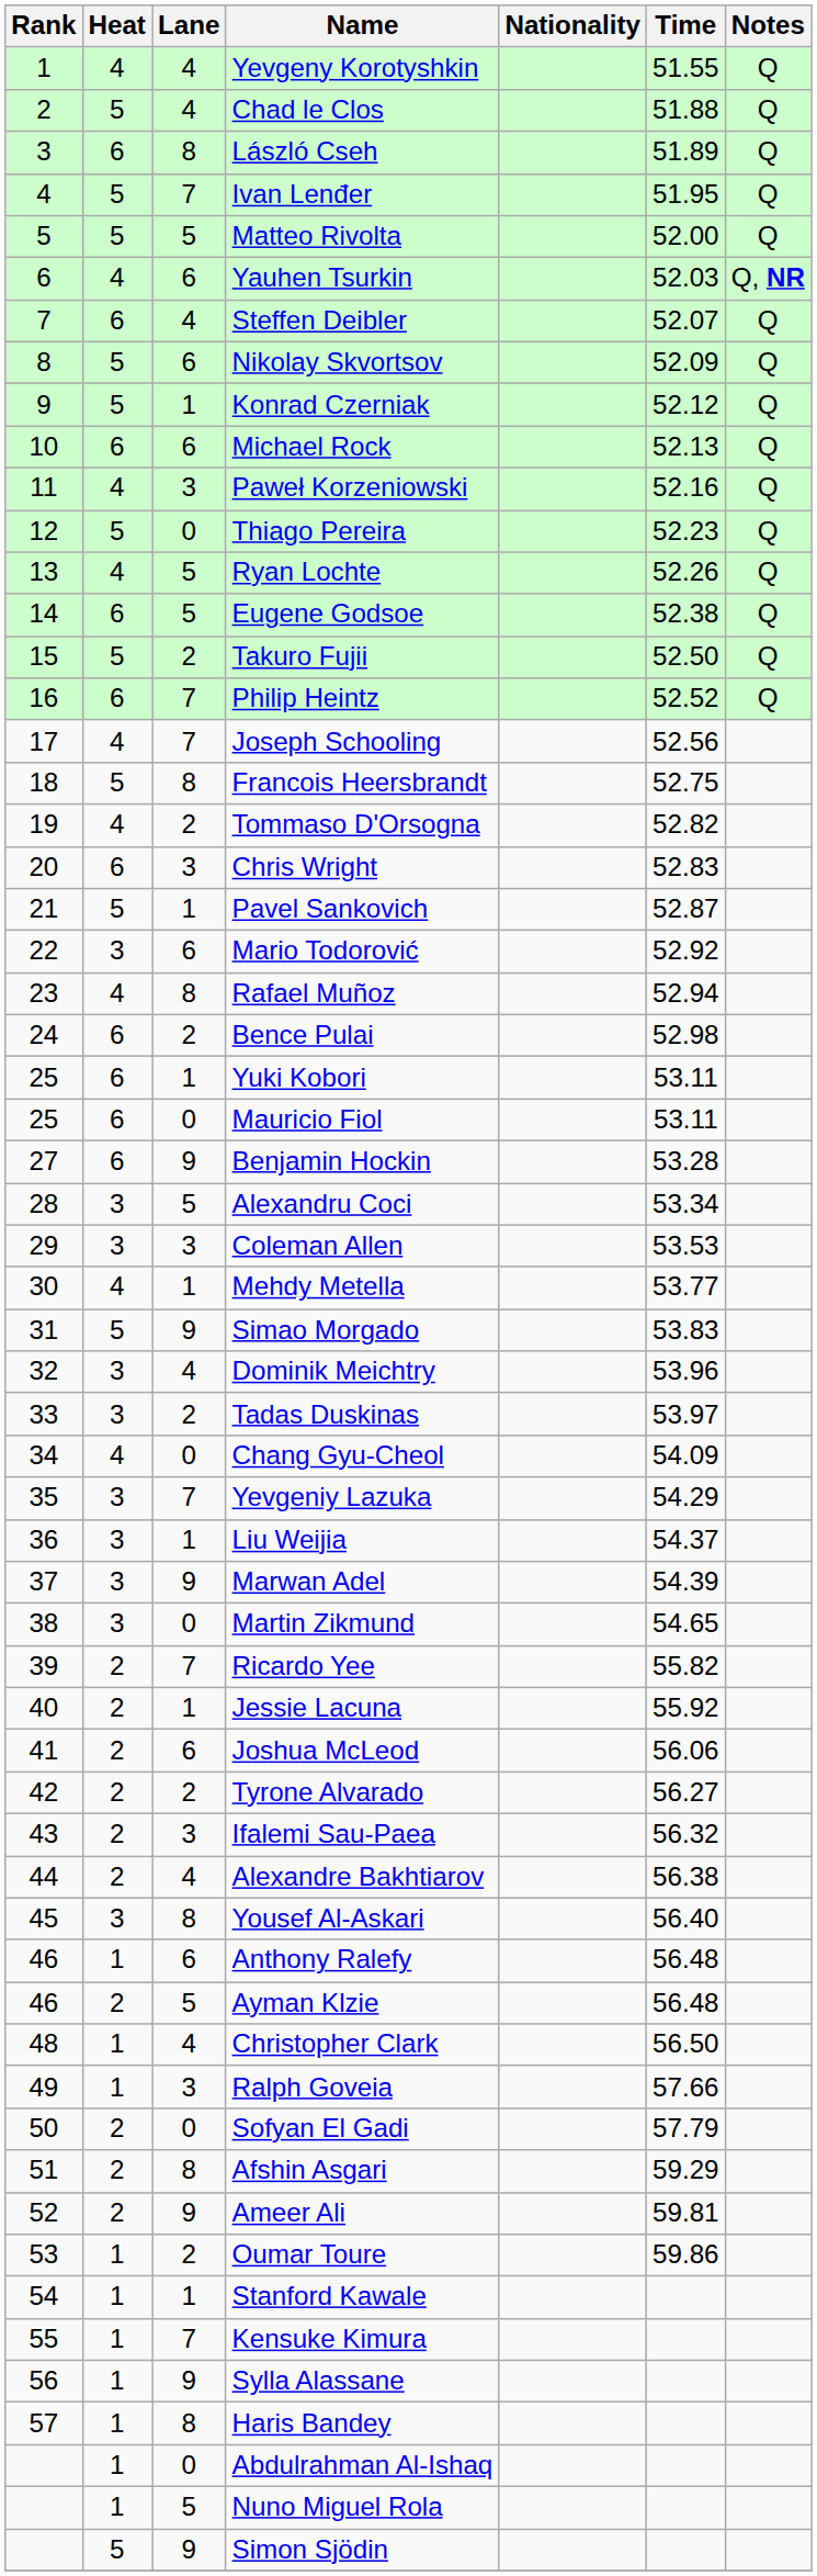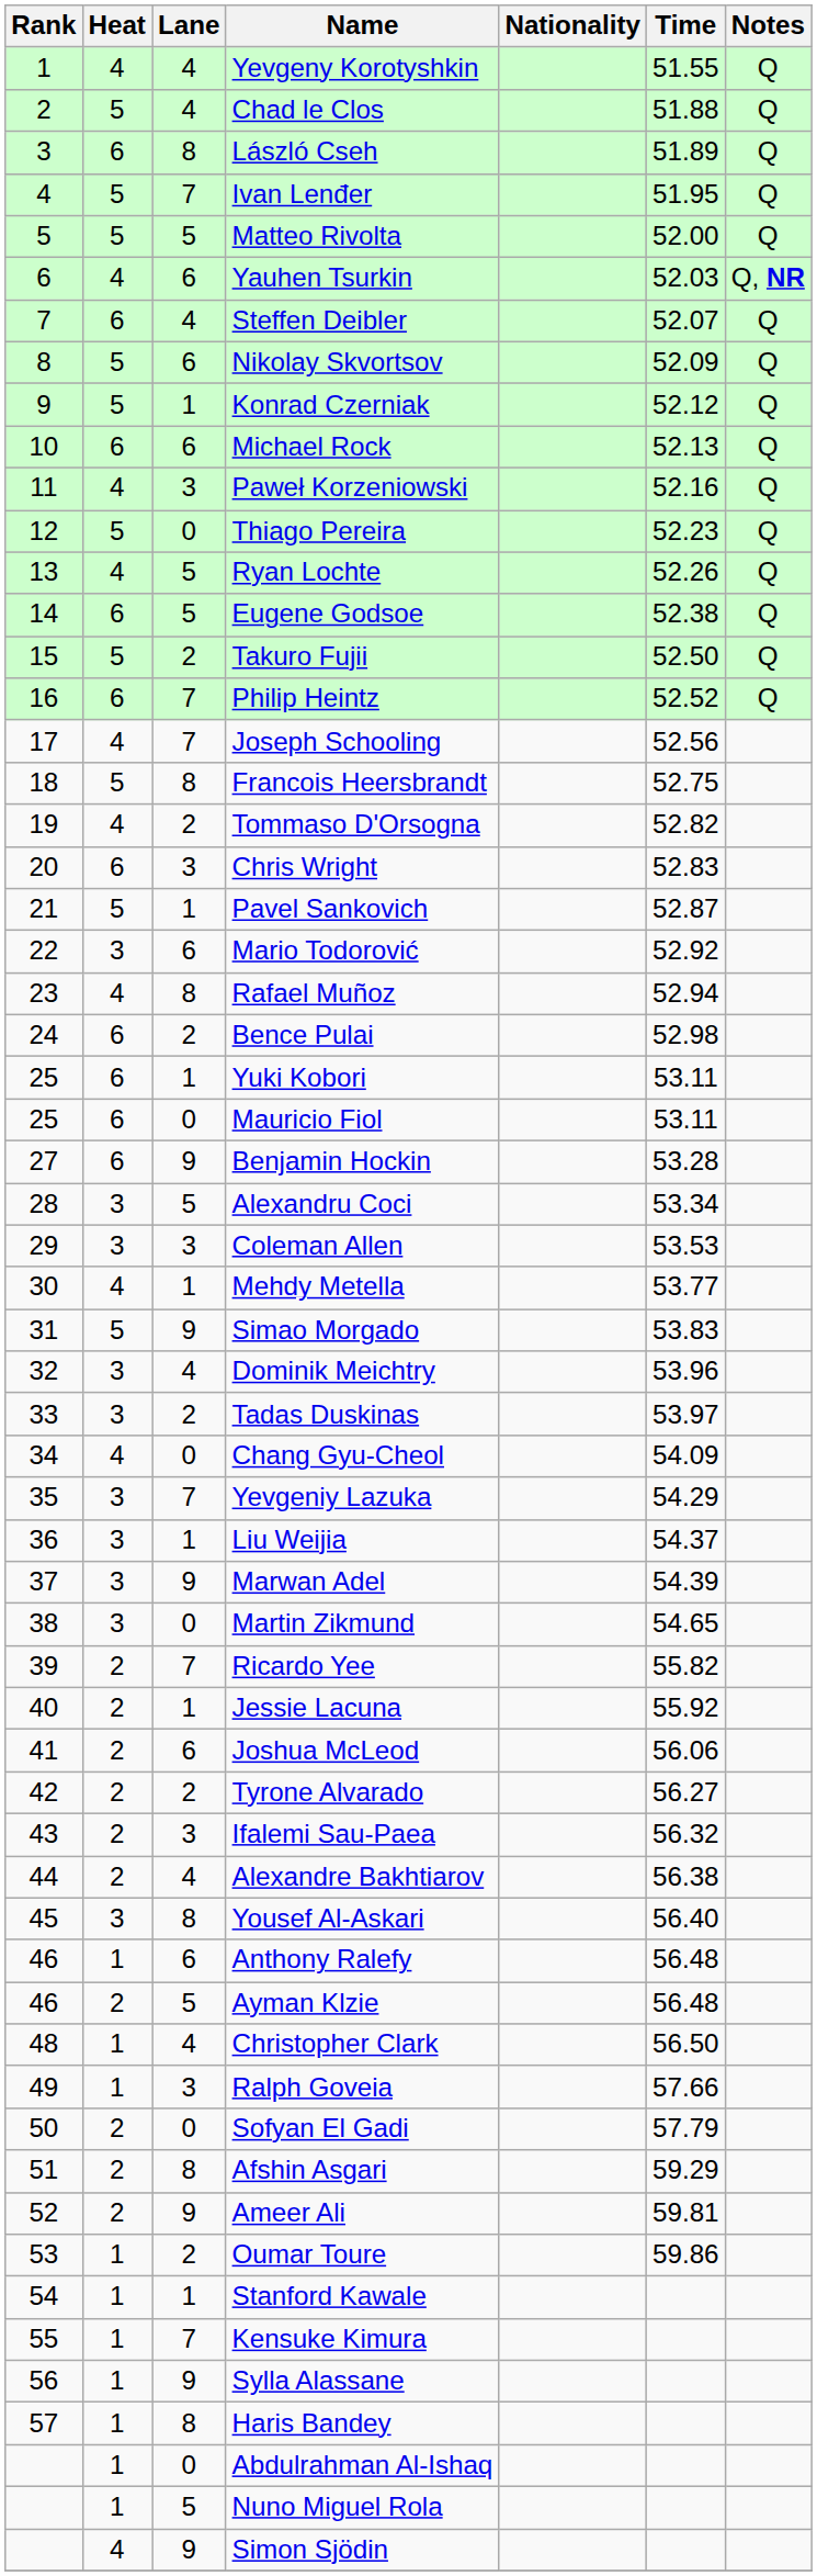 <table class="wikitable sortable" style="text-align:center">
 <tr>
 <th>Rank</th>
 <th>Heat</th>
 <th>Lane</th>
 <th>Name</th>
 <th>Nationality</th>
 <th>Time</th>
 <th>Notes</th>
 </tr>
 <tr bgcolor=ccffcc>
 <td>1</td>
 <td>4</td>
 <td>4</td>
 <td align=left><a href='#'>Yevgeny Korotyshkin</a></td>
 <td align=left></td>
 <td>51.55</td>
 <td>Q</td>
 </tr>
 <tr bgcolor=ccffcc>
 <td>2</td>
 <td>5</td>
 <td>4</td>
 <td align=left><a href='#'>Chad le Clos</a></td>
 <td align=left></td>
 <td>51.88</td>
 <td>Q</td>
 </tr>
 <tr bgcolor=ccffcc>
 <td>3</td>
 <td>6</td>
 <td>8</td>
 <td align=left><a href='#'>László Cseh</a></td>
 <td align=left></td>
 <td>51.89</td>
 <td>Q</td>
 </tr>
 <tr bgcolor=ccffcc>
 <td>4</td>
 <td>5</td>
 <td>7</td>
 <td align=left><a href='#'>Ivan Lenđer</a></td>
 <td align=left></td>
 <td>51.95</td>
 <td>Q</td>
 </tr>
 <tr bgcolor=ccffcc>
 <td>5</td>
 <td>5</td>
 <td>5</td>
 <td align=left><a href='#'>Matteo Rivolta</a></td>
 <td align=left></td>
 <td>52.00</td>
 <td>Q</td>
 </tr>
 <tr bgcolor=ccffcc>
 <td>6</td>
 <td>4</td>
 <td>6</td>
 <td align=left><a href='#'>Yauhen Tsurkin</a></td>
 <td align=left></td>
 <td>52.03</td>
 <td>Q, <strong><a href='#'>NR</a></strong></td>
 </tr>
 <tr bgcolor=ccffcc>
 <td>7</td>
 <td>6</td>
 <td>4</td>
 <td align=left><a href='#'>Steffen Deibler</a></td>
 <td align=left></td>
 <td>52.07</td>
 <td>Q</td>
 </tr>
 <tr bgcolor=ccffcc>
 <td>8</td>
 <td>5</td>
 <td>6</td>
 <td align=left><a href='#'>Nikolay Skvortsov</a></td>
 <td align=left></td>
 <td>52.09</td>
 <td>Q</td>
 </tr>
 <tr bgcolor=ccffcc>
 <td>9</td>
 <td>5</td>
 <td>1</td>
 <td align=left><a href='#'>Konrad Czerniak</a></td>
 <td align=left></td>
 <td>52.12</td>
 <td>Q</td>
 </tr>
 <tr bgcolor=ccffcc>
 <td>10</td>
 <td>6</td>
 <td>6</td>
 <td align=left><a href='#'>Michael Rock</a></td>
 <td align=left></td>
 <td>52.13</td>
 <td>Q</td>
 </tr>
 <tr bgcolor=ccffcc>
 <td>11</td>
 <td>4</td>
 <td>3</td>
 <td align=left><a href='#'>Paweł Korzeniowski</a></td>
 <td align=left></td>
 <td>52.16</td>
 <td>Q</td>
 </tr>
 <tr bgcolor=ccffcc>
 <td>12</td>
 <td>5</td>
 <td>0</td>
 <td align=left><a href='#'>Thiago Pereira</a></td>
 <td align=left></td>
 <td>52.23</td>
 <td>Q</td>
 </tr>
 <tr bgcolor=ccffcc>
 <td>13</td>
 <td>4</td>
 <td>5</td>
 <td align=left><a href='#'>Ryan Lochte</a></td>
 <td align=left></td>
 <td>52.26</td>
 <td>Q</td>
 </tr>
 <tr bgcolor=ccffcc>
 <td>14</td>
 <td>6</td>
 <td>5</td>
 <td align=left><a href='#'>Eugene Godsoe</a></td>
 <td align=left></td>
 <td>52.38</td>
 <td>Q</td>
 </tr>
 <tr bgcolor=ccffcc>
 <td>15</td>
 <td>5</td>
 <td>2</td>
 <td align=left><a href='#'>Takuro Fujii</a></td>
 <td align=left></td>
 <td>52.50</td>
 <td>Q</td>
 </tr>
 <tr bgcolor=ccffcc>
 <td>16</td>
 <td>6</td>
 <td>7</td>
 <td align=left><a href='#'>Philip Heintz</a></td>
 <td align=left></td>
 <td>52.52</td>
 <td>Q</td>
 </tr>
 <tr>
 <td>17</td>
 <td>4</td>
 <td>7</td>
 <td align=left><a href='#'>Joseph Schooling</a></td>
 <td align=left></td>
 <td>52.56</td>
 <td></td>
 </tr>
 <tr>
 <td>18</td>
 <td>5</td>
 <td>8</td>
 <td align=left><a href='#'>Francois Heersbrandt</a></td>
 <td align=left></td>
 <td>52.75</td>
 <td></td>
 </tr>
 <tr>
 <td>19</td>
 <td>4</td>
 <td>2</td>
 <td align=left><a href='#'>Tommaso D'Orsogna</a></td>
 <td align=left></td>
 <td>52.82</td>
 <td></td>
 </tr>
 <tr>
 <td>20</td>
 <td>6</td>
 <td>3</td>
 <td align=left><a href='#'>Chris Wright</a></td>
 <td align=left></td>
 <td>52.83</td>
 <td></td>
 </tr>
 <tr>
 <td>21</td>
 <td>5</td>
 <td>1</td>
 <td align=left><a href='#'>Pavel Sankovich</a></td>
 <td align=left></td>
 <td>52.87</td>
 <td></td>
 </tr>
 <tr>
 <td>22</td>
 <td>3</td>
 <td>6</td>
 <td align=left><a href='#'>Mario Todorović</a></td>
 <td align=left></td>
 <td>52.92</td>
 <td></td>
 </tr>
 <tr>
 <td>23</td>
 <td>4</td>
 <td>8</td>
 <td align=left><a href='#'>Rafael Muñoz</a></td>
 <td align=left></td>
 <td>52.94</td>
 <td></td>
 </tr>
 <tr>
 <td>24</td>
 <td>6</td>
 <td>2</td>
 <td align=left><a href='#'>Bence Pulai</a></td>
 <td align=left></td>
 <td>52.98</td>
 <td></td>
 </tr>
 <tr>
 <td>25</td>
 <td>6</td>
 <td>1</td>
 <td align=left><a href='#'>Yuki Kobori</a></td>
 <td align=left></td>
 <td>53.11</td>
 <td></td>
 </tr>
 <tr>
 <td>25</td>
 <td>6</td>
 <td>0</td>
 <td align=left><a href='#'>Mauricio Fiol</a></td>
 <td align=left></td>
 <td>53.11</td>
 <td></td>
 </tr>
 <tr>
 <td>27</td>
 <td>6</td>
 <td>9</td>
 <td align=left><a href='#'>Benjamin Hockin</a></td>
 <td align=left></td>
 <td>53.28</td>
 <td></td>
 </tr>
 <tr>
 <td>28</td>
 <td>3</td>
 <td>5</td>
 <td align=left><a href='#'>Alexandru Coci</a></td>
 <td align=left></td>
 <td>53.34</td>
 <td></td>
 </tr>
 <tr>
 <td>29</td>
 <td>3</td>
 <td>3</td>
 <td align=left><a href='#'>Coleman Allen</a></td>
 <td align=left></td>
 <td>53.53</td>
 <td></td>
 </tr>
 <tr>
 <td>30</td>
 <td>4</td>
 <td>1</td>
 <td align=left><a href='#'>Mehdy Metella</a></td>
 <td align=left></td>
 <td>53.77</td>
 <td></td>
 </tr>
 <tr>
 <td>31</td>
 <td>5</td>
 <td>9</td>
 <td align=left><a href='#'>Simao Morgado</a></td>
 <td align=left></td>
 <td>53.83</td>
 <td></td>
 </tr>
 <tr>
 <td>32</td>
 <td>3</td>
 <td>4</td>
 <td align=left><a href='#'>Dominik Meichtry</a></td>
 <td align=left></td>
 <td>53.96</td>
 <td></td>
 </tr>
 <tr>
 <td>33</td>
 <td>3</td>
 <td>2</td>
 <td align=left><a href='#'>Tadas Duskinas</a></td>
 <td align=left></td>
 <td>53.97</td>
 <td></td>
 </tr>
 <tr>
 <td>34</td>
 <td>4</td>
 <td>0</td>
 <td align=left><a href='#'>Chang Gyu-Cheol</a></td>
 <td align=left></td>
 <td>54.09</td>
 <td></td>
 </tr>
 <tr>
 <td>35</td>
 <td>3</td>
 <td>7</td>
 <td align=left><a href='#'>Yevgeniy Lazuka</a></td>
 <td align=left></td>
 <td>54.29</td>
 <td></td>
 </tr>
 <tr>
 <td>36</td>
 <td>3</td>
 <td>1</td>
 <td align=left><a href='#'>Liu Weijia</a></td>
 <td align=left></td>
 <td>54.37</td>
 <td></td>
 </tr>
 <tr>
 <td>37</td>
 <td>3</td>
 <td>9</td>
 <td align=left><a href='#'>Marwan Adel</a></td>
 <td align=left></td>
 <td>54.39</td>
 <td></td>
 </tr>
 <tr>
 <td>38</td>
 <td>3</td>
 <td>0</td>
 <td align=left><a href='#'>Martin Zikmund</a></td>
 <td align=left></td>
 <td>54.65</td>
 <td></td>
 </tr>
 <tr>
 <td>39</td>
 <td>2</td>
 <td>7</td>
 <td align=left><a href='#'>Ricardo Yee</a></td>
 <td align=left></td>
 <td>55.82</td>
 <td></td>
 </tr>
 <tr>
 <td>40</td>
 <td>2</td>
 <td>1</td>
 <td align=left><a href='#'>Jessie Lacuna</a></td>
 <td align=left></td>
 <td>55.92</td>
 <td></td>
 </tr>
 <tr>
 <td>41</td>
 <td>2</td>
 <td>6</td>
 <td align=left><a href='#'>Joshua McLeod</a></td>
 <td align=left></td>
 <td>56.06</td>
 <td></td>
 </tr>
 <tr>
 <td>42</td>
 <td>2</td>
 <td>2</td>
 <td align=left><a href='#'>Tyrone Alvarado</a></td>
 <td align=left></td>
 <td>56.27</td>
 <td></td>
 </tr>
 <tr>
 <td>43</td>
 <td>2</td>
 <td>3</td>
 <td align=left><a href='#'>Ifalemi Sau-Paea</a></td>
 <td align=left></td>
 <td>56.32</td>
 <td></td>
 </tr>
 <tr>
 <td>44</td>
 <td>2</td>
 <td>4</td>
 <td align=left><a href='#'>Alexandre Bakhtiarov</a></td>
 <td align=left></td>
 <td>56.38</td>
 <td></td>
 </tr>
 <tr>
 <td>45</td>
 <td>3</td>
 <td>8</td>
 <td align=left><a href='#'>Yousef Al-Askari</a></td>
 <td align=left></td>
 <td>56.40</td>
 <td></td>
 </tr>
 <tr>
 <td>46</td>
 <td>1</td>
 <td>6</td>
 <td align=left><a href='#'>Anthony Ralefy</a></td>
 <td align=left></td>
 <td>56.48</td>
 <td></td>
 </tr>
 <tr>
 <td>46</td>
 <td>2</td>
 <td>5</td>
 <td align=left><a href='#'>Ayman Klzie</a></td>
 <td align=left></td>
 <td>56.48</td>
 <td></td>
 </tr>
 <tr>
 <td>48</td>
 <td>1</td>
 <td>4</td>
 <td align=left><a href='#'>Christopher Clark</a></td>
 <td align=left></td>
 <td>56.50</td>
 <td></td>
 </tr>
 <tr>
 <td>49</td>
 <td>1</td>
 <td>3</td>
 <td align=left><a href='#'>Ralph Goveia</a></td>
 <td align=left></td>
 <td>57.66</td>
 <td></td>
 </tr>
 <tr>
 <td>50</td>
 <td>2</td>
 <td>0</td>
 <td align=left><a href='#'>Sofyan El Gadi</a></td>
 <td align=left></td>
 <td>57.79</td>
 <td></td>
 </tr>
 <tr>
 <td>51</td>
 <td>2</td>
 <td>8</td>
 <td align=left><a href='#'>Afshin Asgari</a></td>
 <td align=left></td>
 <td>59.29</td>
 <td></td>
 </tr>
 <tr>
 <td>52</td>
 <td>2</td>
 <td>9</td>
 <td align=left><a href='#'>Ameer Ali</a></td>
 <td align=left></td>
 <td>59.81</td>
 <td></td>
 </tr>
 <tr>
 <td>53</td>
 <td>1</td>
 <td>2</td>
 <td align=left><a href='#'>Oumar Toure</a></td>
 <td align=left></td>
 <td>59.86</td>
 <td></td>
 </tr>
 <tr>
 <td>54</td>
 <td>1</td>
 <td>1</td>
 <td align=left><a href='#'>Stanford Kawale</a></td>
 <td align=left></td>
 <td></td>
 <td></td>
 </tr>
 <tr>
 <td>55</td>
 <td>1</td>
 <td>7</td>
 <td align=left><a href='#'>Kensuke Kimura</a></td>
 <td align=left></td>
 <td></td>
 <td></td>
 </tr>
 <tr>
 <td>56</td>
 <td>1</td>
 <td>9</td>
 <td align=left><a href='#'>Sylla Alassane</a></td>
 <td align=left></td>
 <td></td>
 <td></td>
 </tr>
 <tr>
 <td>57</td>
 <td>1</td>
 <td>8</td>
 <td align=left><a href='#'>Haris Bandey</a></td>
 <td align=left></td>
 <td></td>
 <td></td>
 </tr>
 <tr>
 <td></td>
 <td>1</td>
 <td>0</td>
 <td align=left><a href='#'>Abdulrahman Al-Ishaq</a></td>
 <td align=left></td>
 <td></td>
 <td></td>
 </tr>
 <tr>
 <td></td>
 <td>1</td>
 <td>5</td>
 <td align=left><a href='#'>Nuno Miguel Rola</a></td>
 <td align=left></td>
 <td></td>
 <td></td>
 </tr>
 <tr>
 <td></td>
-<td>5</td>
+<td>4</td>
 <td>9</td>
 <td align=left><a href='#'>Simon Sjödin</a></td>
 <td align=left></td>
 <td></td>
 <td></td>
 </tr>
 <tr>
 </tr>
 </table>
